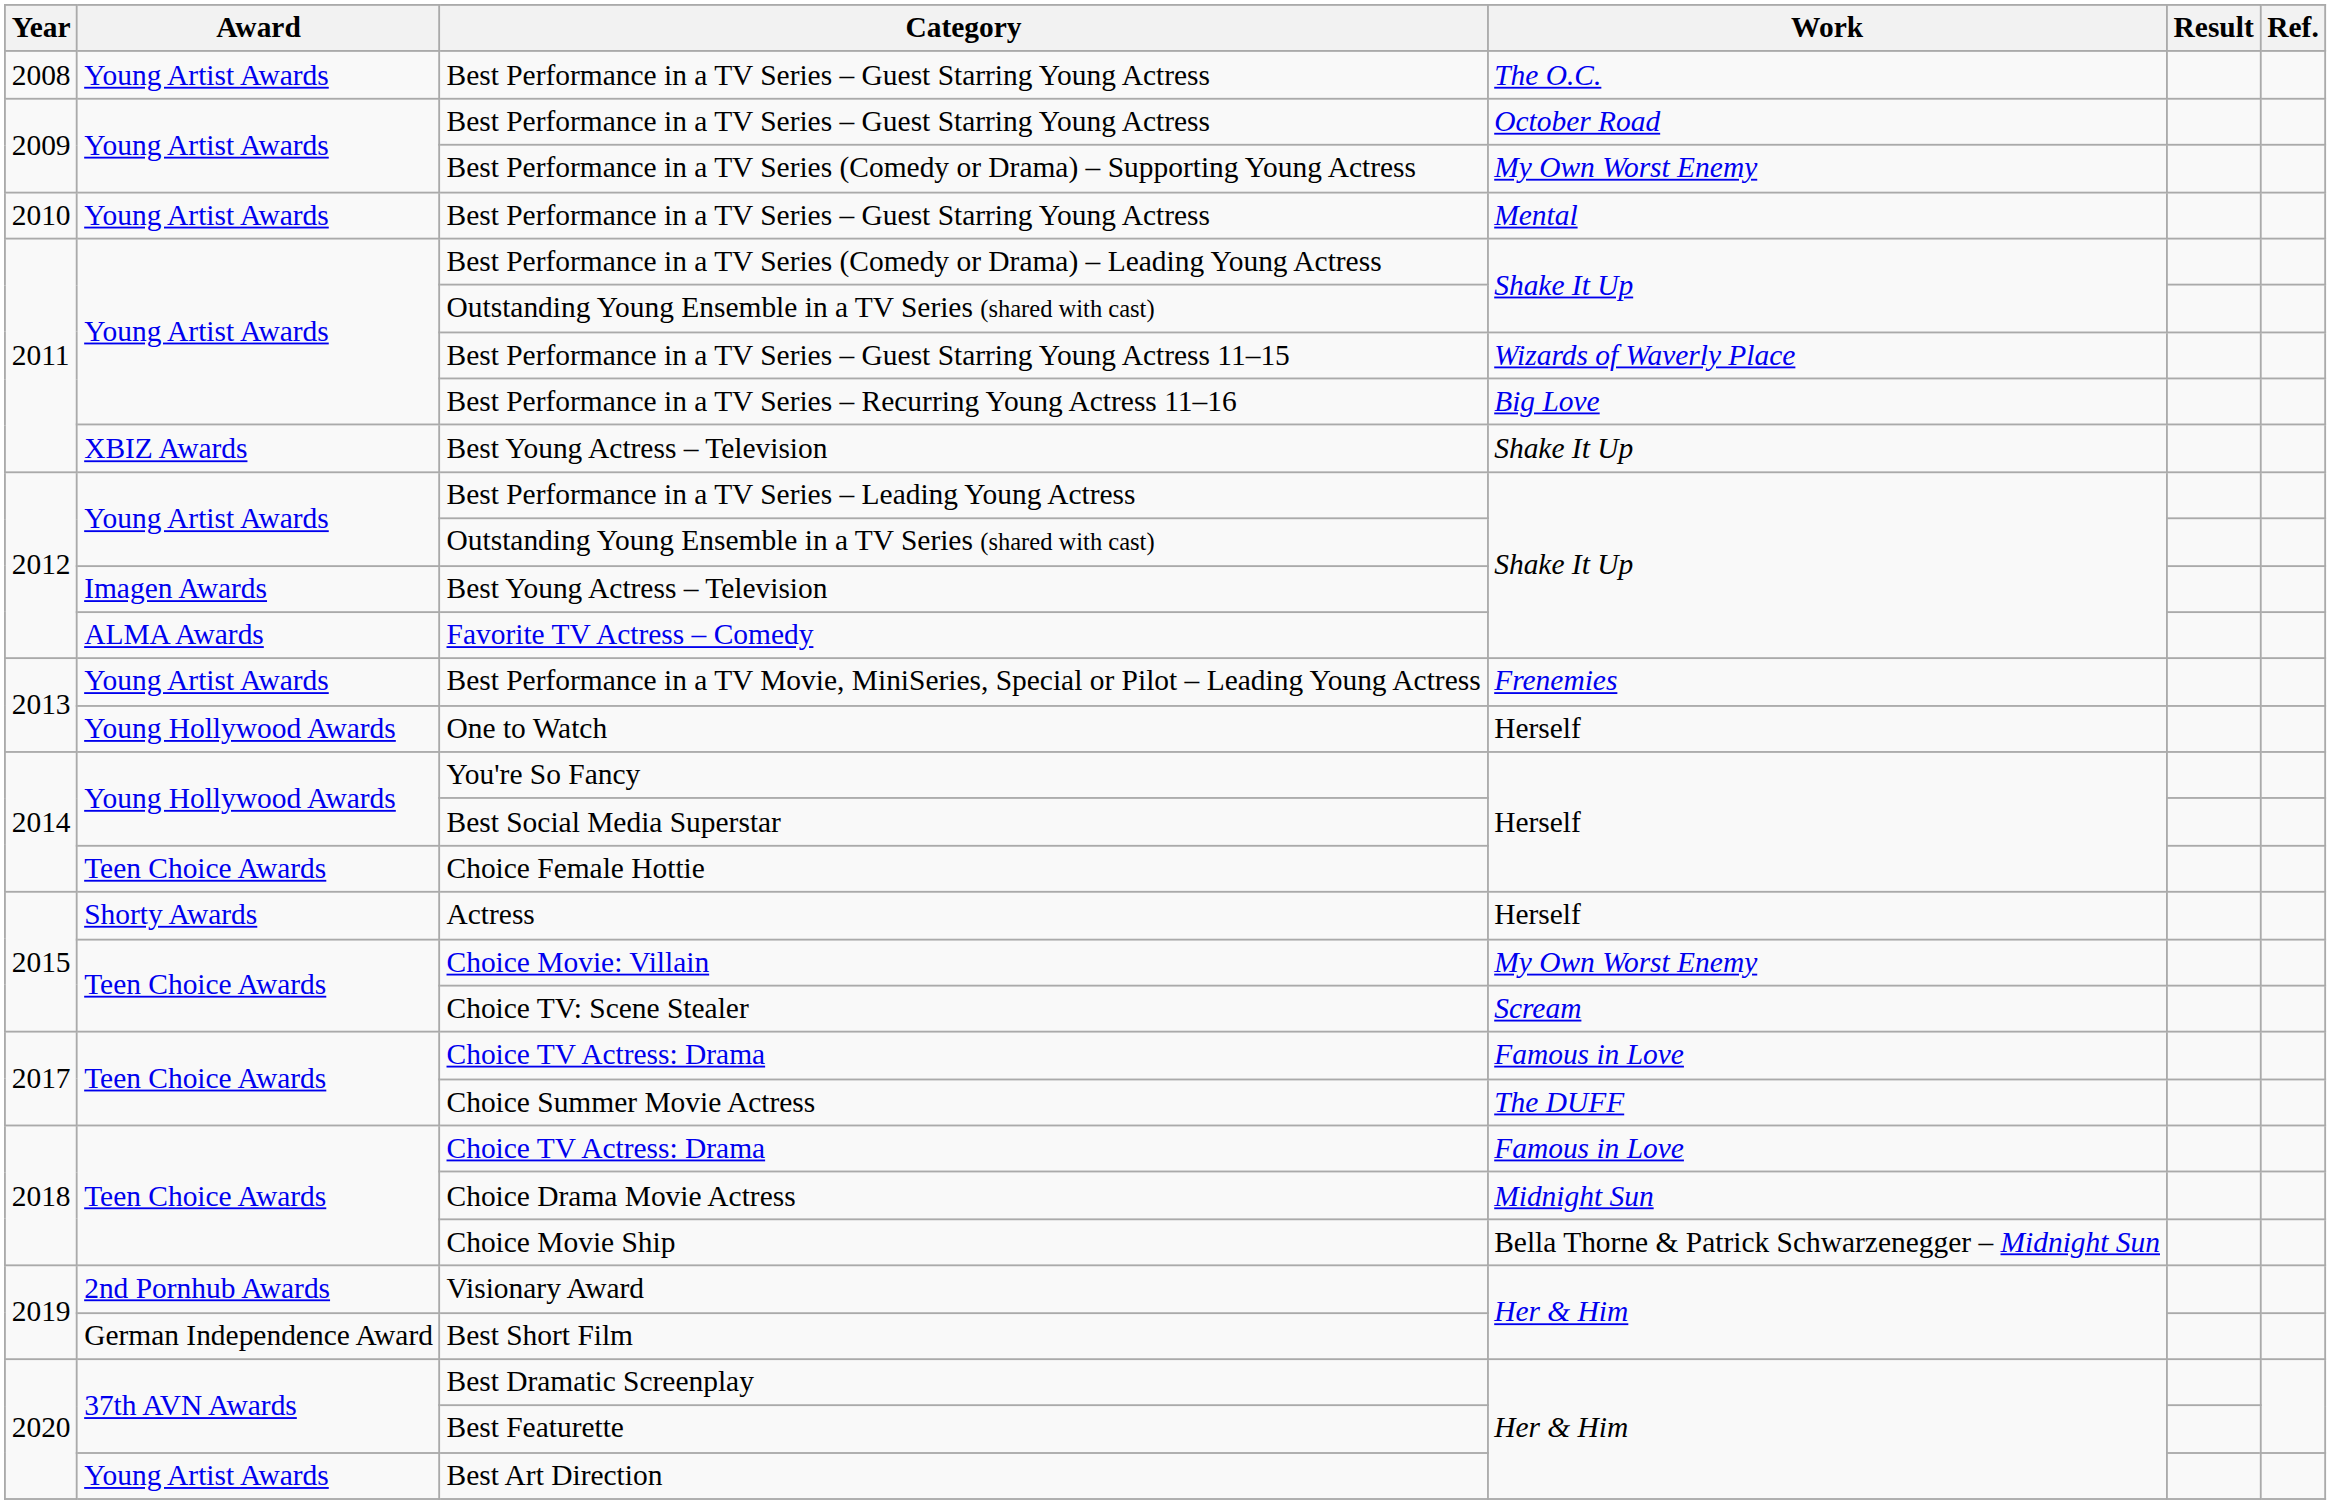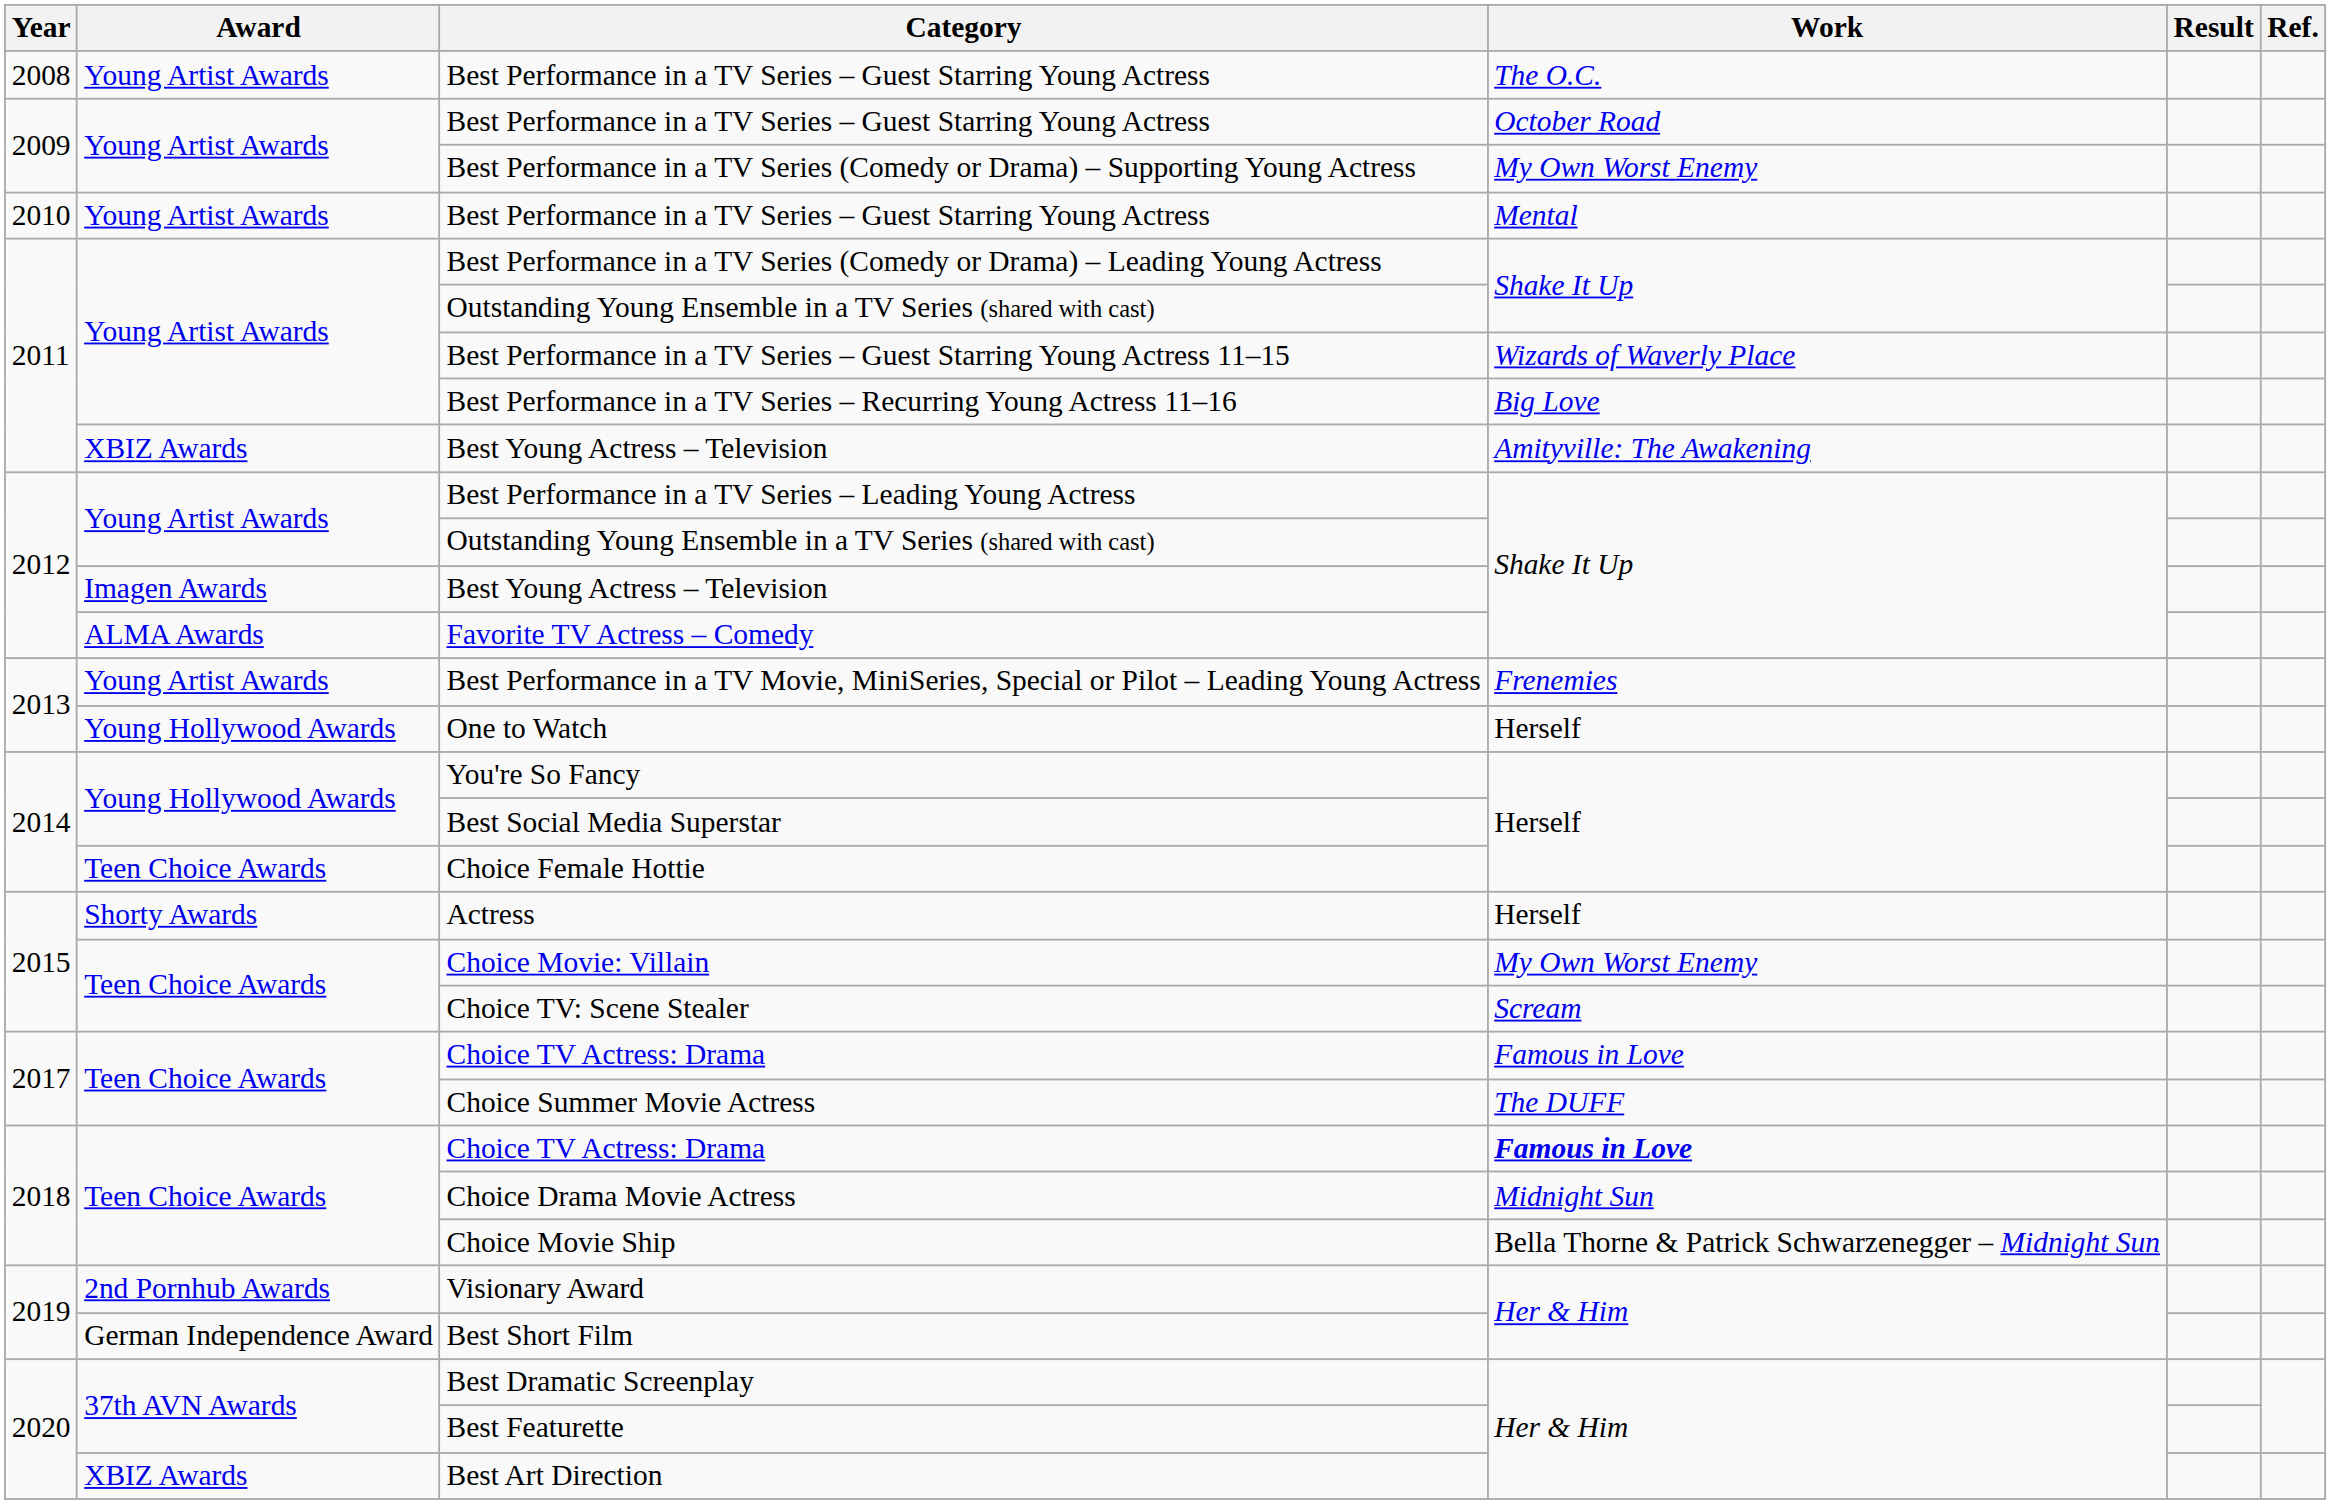 <table class="wikitable">
 <tr>
 <th>Year</th>
 <th>Award</th>
 <th>Category</th>
 <th>Work</th>
 <th>Result</th>
 <th>Ref.</th>
 </tr>
 <tr>
 <td>2008</td>
 <td><a href='#'>Young Artist Awards</a></td>
 <td>Best Performance in a TV Series – Guest Starring Young Actress</td>
 <td><em><a href='#'>The O.C.</a></em></td>
 <td></td>
 <td style="text-align:center;"></td>
 </tr>
 <tr>
 <td rowspan=2>2009</td>
 <td rowspan=2><a href='#'>Young Artist Awards</a></td>
 <td>Best Performance in a TV Series – Guest Starring Young Actress</td>
 <td><em><a href='#'>October Road</a></em></td>
 <td></td>
 <td style="text-align:center;"></td>
 </tr>
 <tr>
 <td>Best Performance in a TV Series (Comedy or Drama) – Supporting Young Actress</td>
 <td><em><a href='#'>My Own Worst Enemy</a></em></td>
 <td></td>
 <td style="text-align:center;"></td>
 </tr>
 <tr>
 <td>2010</td>
 <td><a href='#'>Young Artist Awards</a></td>
 <td>Best Performance in a TV Series – Guest Starring Young Actress</td>
 <td><em><a href='#'>Mental</a></em></td>
 <td></td>
 <td style="text-align:center;"></td>
 </tr>
 <tr>
 <td rowspan=5>2011</td>
 <td rowspan=4><a href='#'>Young Artist Awards</a></td>
 <td>Best Performance in a TV Series (Comedy or Drama) – Leading Young Actress</td>
 <td rowspan="2"><em><a href='#'>Shake It Up</a></em></td>
 <td></td>
 <td style="text-align:center;"></td>
 </tr>
 <tr>
 <td>Outstanding Young Ensemble in a TV Series <small>(shared with cast)</small></td>
 <td></td>
 <td style="text-align:center;"></td>
 </tr>
 <tr>
 <td>Best Performance in a TV Series – Guest Starring Young Actress 11–15</td>
 <td><em><a href='#'>Wizards of Waverly Place</a></em></td>
 <td></td>
 <td style="text-align:center;"></td>
 </tr>
 <tr>
 <td>Best Performance in a TV Series – Recurring Young Actress 11–16</td>
 <td><em><a href='#'>Big Love</a></em></td>
 <td></td>
 <td style="text-align:center;"></td>
 </tr>
 <tr>
 <td rowspan="1"><a href='#'>XBIZ Awards</a></td>
 <td>Best Young Actress – Television</td>
-<td><em>Shake It Up</em></td>
+<td><em><a href='#'>Amityville: The Awakening</a></em></td>
 <td></td>
 <td style="text-align:center;"></td>
 </tr>
 <tr>
 <td rowspan=4>2012</td>
 <td rowspan=2><a href='#'>Young Artist Awards</a></td>
 <td>Best Performance in a TV Series – Leading Young Actress</td>
 <td rowspan="4"><em>Shake It Up</em></td>
 <td></td>
 <td style="text-align:center;"></td>
 </tr>
 <tr>
 <td>Outstanding Young Ensemble in a TV Series <small>(shared with cast)</small></td>
 <td></td>
 <td style="text-align:center;"></td>
 </tr>
 <tr>
 <td><a href='#'>Imagen Awards</a></td>
 <td>Best Young Actress – Television</td>
 <td></td>
 <td style="text-align:center;"></td>
 </tr>
 <tr>
 <td><a href='#'>ALMA Awards</a></td>
 <td><a href='#'>Favorite TV Actress – Comedy</a></td>
 <td></td>
 <td style="text-align:center;"></td>
 </tr>
 <tr>
 <td rowspan="2">2013</td>
 <td><a href='#'>Young Artist Awards</a></td>
 <td>Best Performance in a TV Movie, MiniSeries, Special or Pilot – Leading Young Actress</td>
 <td><em><a href='#'>Frenemies</a></em></td>
 <td></td>
 <td style="text-align:center;"></td>
 </tr>
 <tr>
 <td style="white-space:nowrap;"><a href='#'>Young Hollywood Awards</a></td>
 <td>One to Watch</td>
 <td>Herself</td>
 <td></td>
 <td></td>
 </tr>
 <tr>
 <td rowspan=3>2014</td>
 <td rowspan=2><a href='#'>Young Hollywood Awards</a></td>
 <td>You're So Fancy</td>
 <td rowspan="3">Herself</td>
 <td></td>
 <td style="text-align:center;"></td>
 </tr>
 <tr>
 <td>Best Social Media Superstar</td>
 <td></td>
 <td style="text-align:center;"></td>
 </tr>
 <tr>
 <td><a href='#'>Teen Choice Awards</a></td>
 <td>Choice Female Hottie</td>
 <td></td>
 <td style="text-align:center;"></td>
 </tr>
 <tr>
 <td rowspan="3">2015</td>
 <td><a href='#'>Shorty Awards</a></td>
 <td>Actress</td>
 <td>Herself</td>
 <td></td>
 <td style="text-align:center;"></td>
 </tr>
 <tr>
 <td rowspan="2"><a href='#'>Teen Choice Awards</a></td>
 <td><a href='#'>Choice Movie: Villain</a></td>
 <td><em><a href='#'>My Own Worst Enemy</a></em></td>
 <td></td>
 <td style="text-align:center;"></td>
 </tr>
 <tr>
 <td>Choice TV: Scene Stealer</td>
 <td><em><a href='#'>Scream</a></em></td>
 <td></td>
 <td style="text-align:center;"></td>
 </tr>
 <tr>
 <td rowspan="2">2017</td>
 <td rowspan="2"><a href='#'>Teen Choice Awards</a></td>
 <td><a href='#'>Choice TV Actress: Drama</a></td>
 <td><em><a href='#'>Famous in Love</a></em></td>
 <td></td>
 <td style="text-align:center;"></td>
 </tr>
 <tr>
 <td>Choice Summer Movie Actress</td>
 <td><em><a href='#'>The DUFF</a></em></td>
 <td></td>
 <td style="text-align:center;"></td>
 </tr>
 <tr>
 <td rowspan="3">2018</td>
 <td rowspan="3"><a href='#'>Teen Choice Awards</a></td>
 <td><a href='#'>Choice TV Actress: Drama</a></td>
-<td><em><a href='#'>Famous in Love</a></em></td>
+<td><strong><em><a href='#'>Famous in Love</a></em></strong></td>
 <td></td>
 <td style="text-align:center;"></td>
 </tr>
 <tr>
 <td>Choice Drama Movie Actress</td>
 <td><em><a href='#'>Midnight Sun</a></em></td>
 <td></td>
 <td style="text-align:center;"></td>
 </tr>
 <tr>
 <td>Choice Movie Ship</td>
 <td>Bella Thorne & Patrick Schwarzenegger – <em><a href='#'>Midnight Sun</a></em></td>
 <td></td>
 <td style="text-align:center;"></td>
 </tr>
 <tr>
 <td rowspan="2">2019</td>
 <td><a href='#'>2nd Pornhub Awards</a></td>
 <td>Visionary Award</td>
 <td rowspan="2"><em><a href='#'>Her & Him</a></em></td>
 <td></td>
 <td></td>
 </tr>
 <tr>
 <td>German Independence Award</td>
 <td>Best Short Film</td>
 <td></td>
 <td></td>
 </tr>
 <tr>
 <td rowspan="3">2020</td>
 <td rowspan="2"><a href='#'>37th AVN Awards</a></td>
 <td>Best Dramatic Screenplay</td>
 <td rowspan="3"><em>Her & Him</em></td>
 <td></td>
 <td rowspan="2"></td>
 </tr>
 <tr>
 <td>Best Featurette</td>
 <td></td>
 </tr>
 <tr>
-<td><a href='#'>Young Artist Awards</a></td>
+<td rowspan="1"><a href='#'>XBIZ Awards</a></td>
 <td>Best Art Direction</td>
 <td></td>
 <td></td>
 </tr>
 </table>
